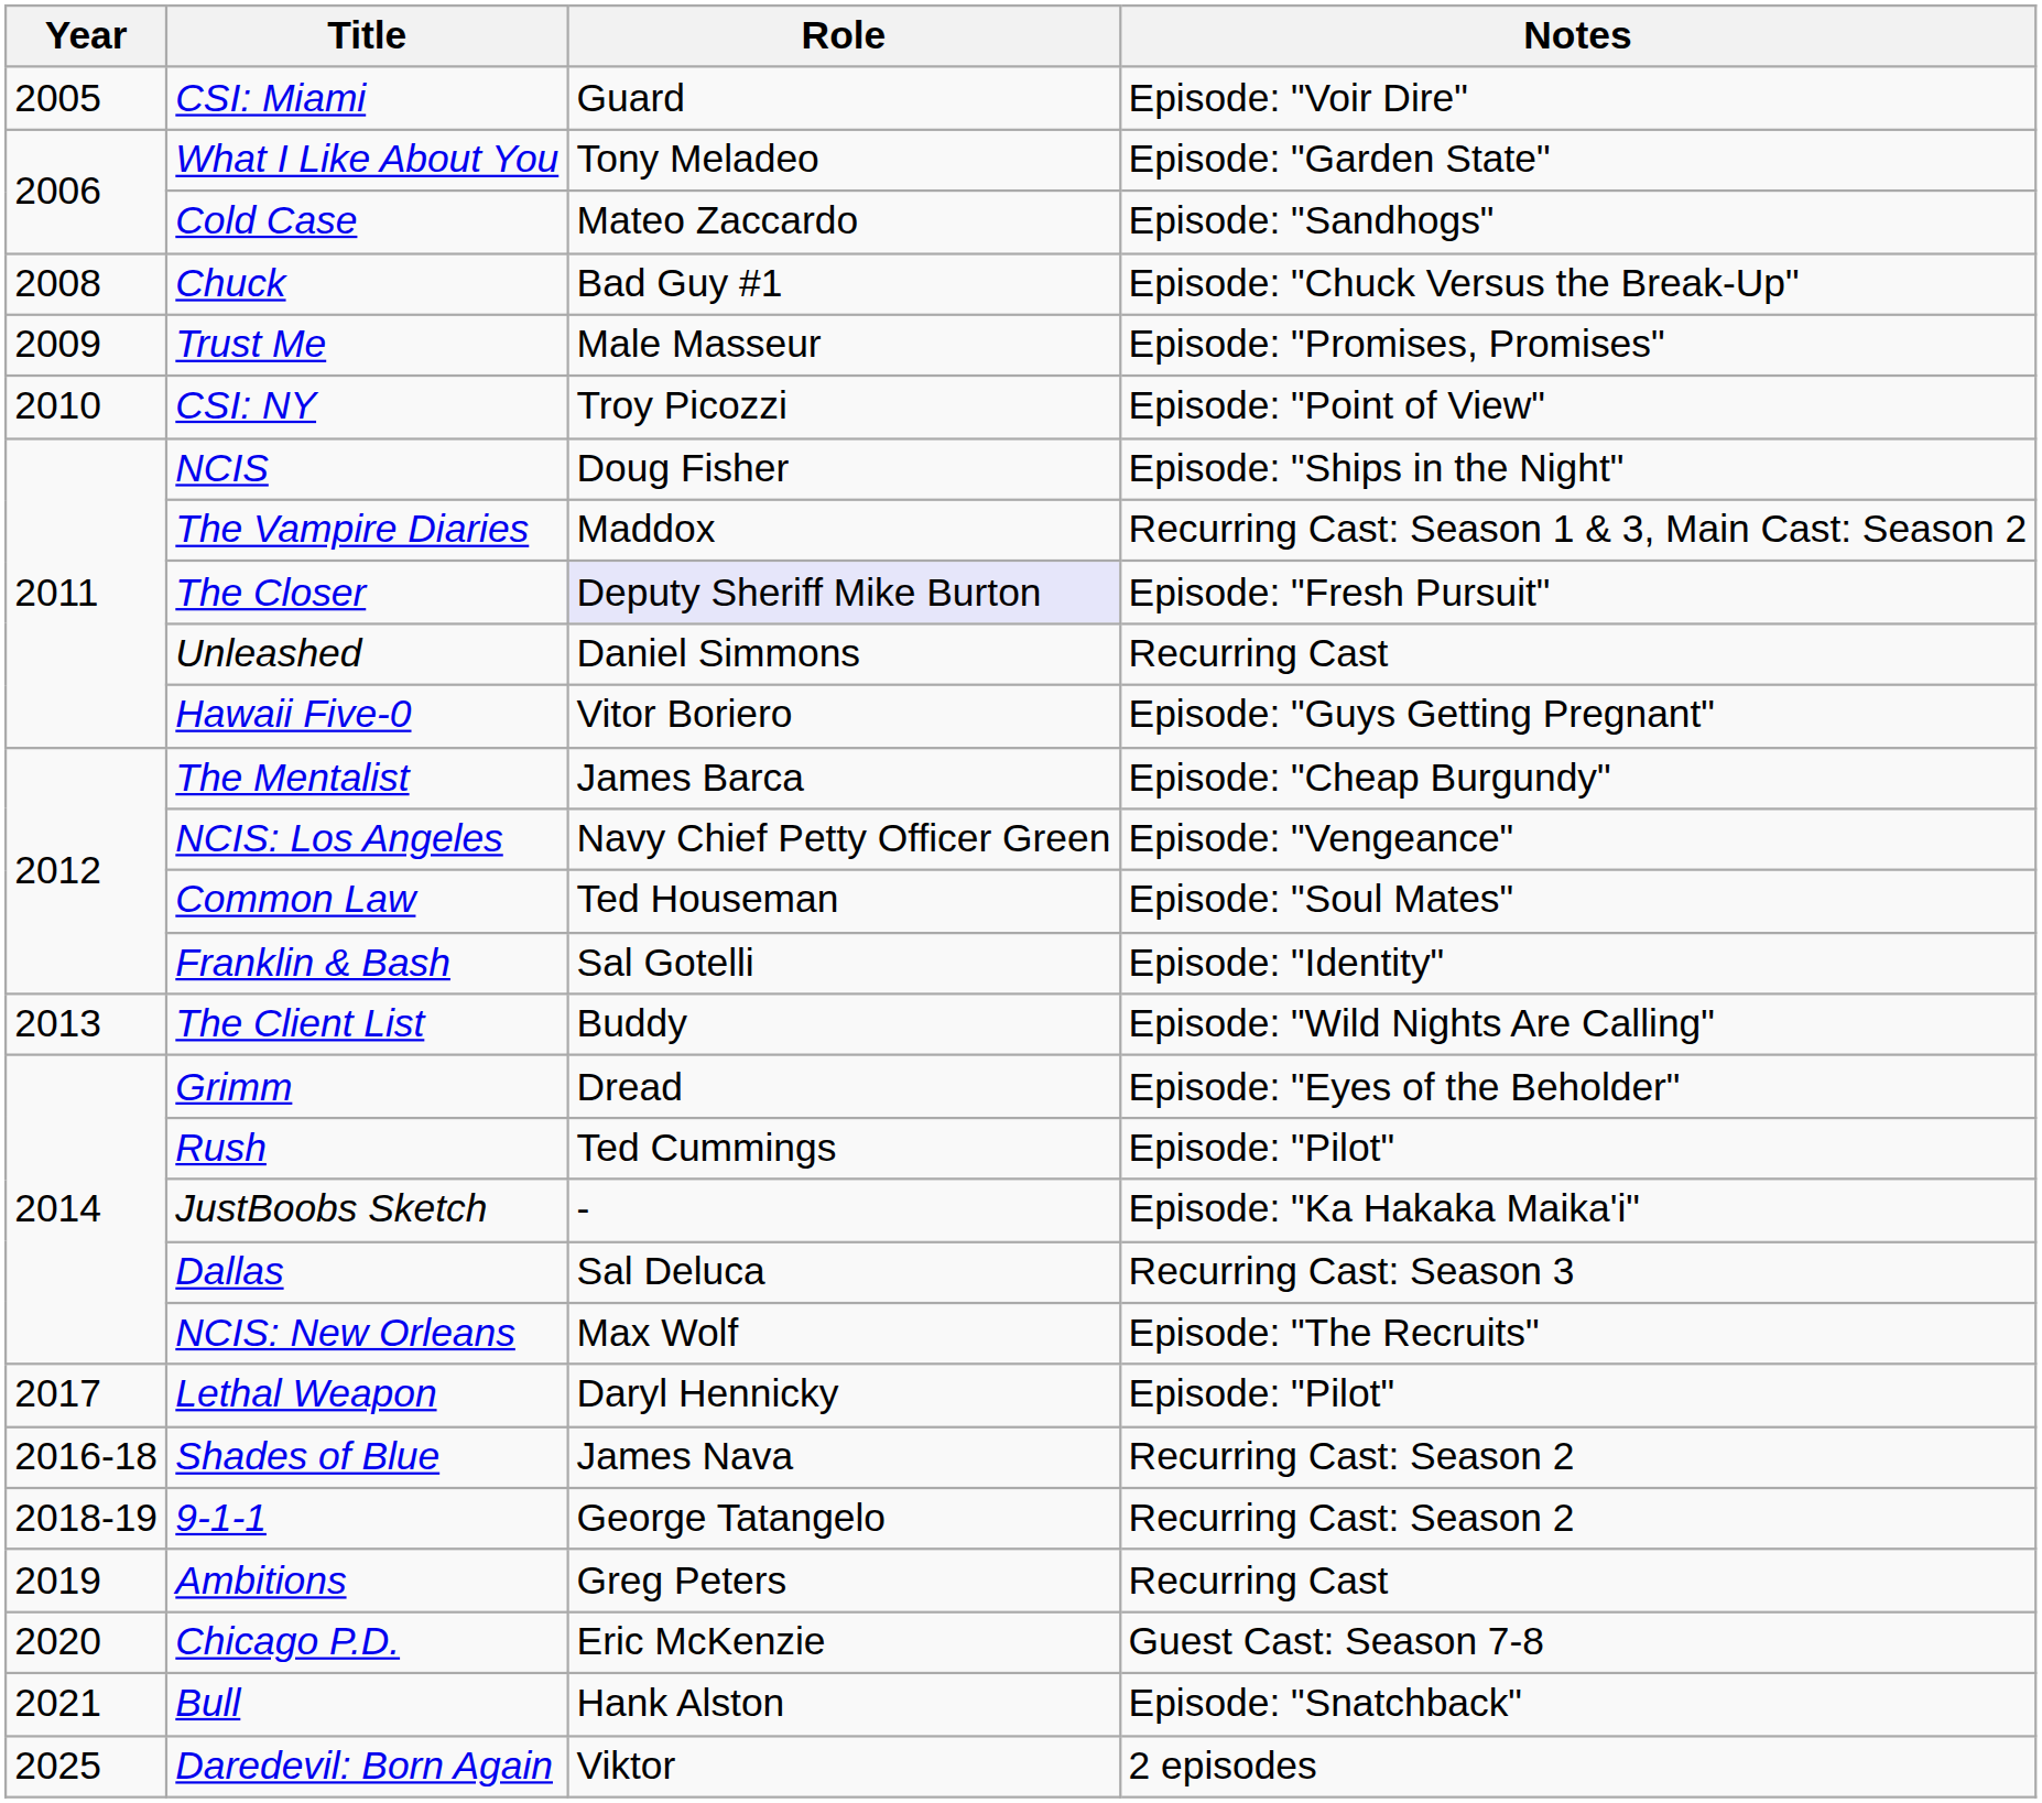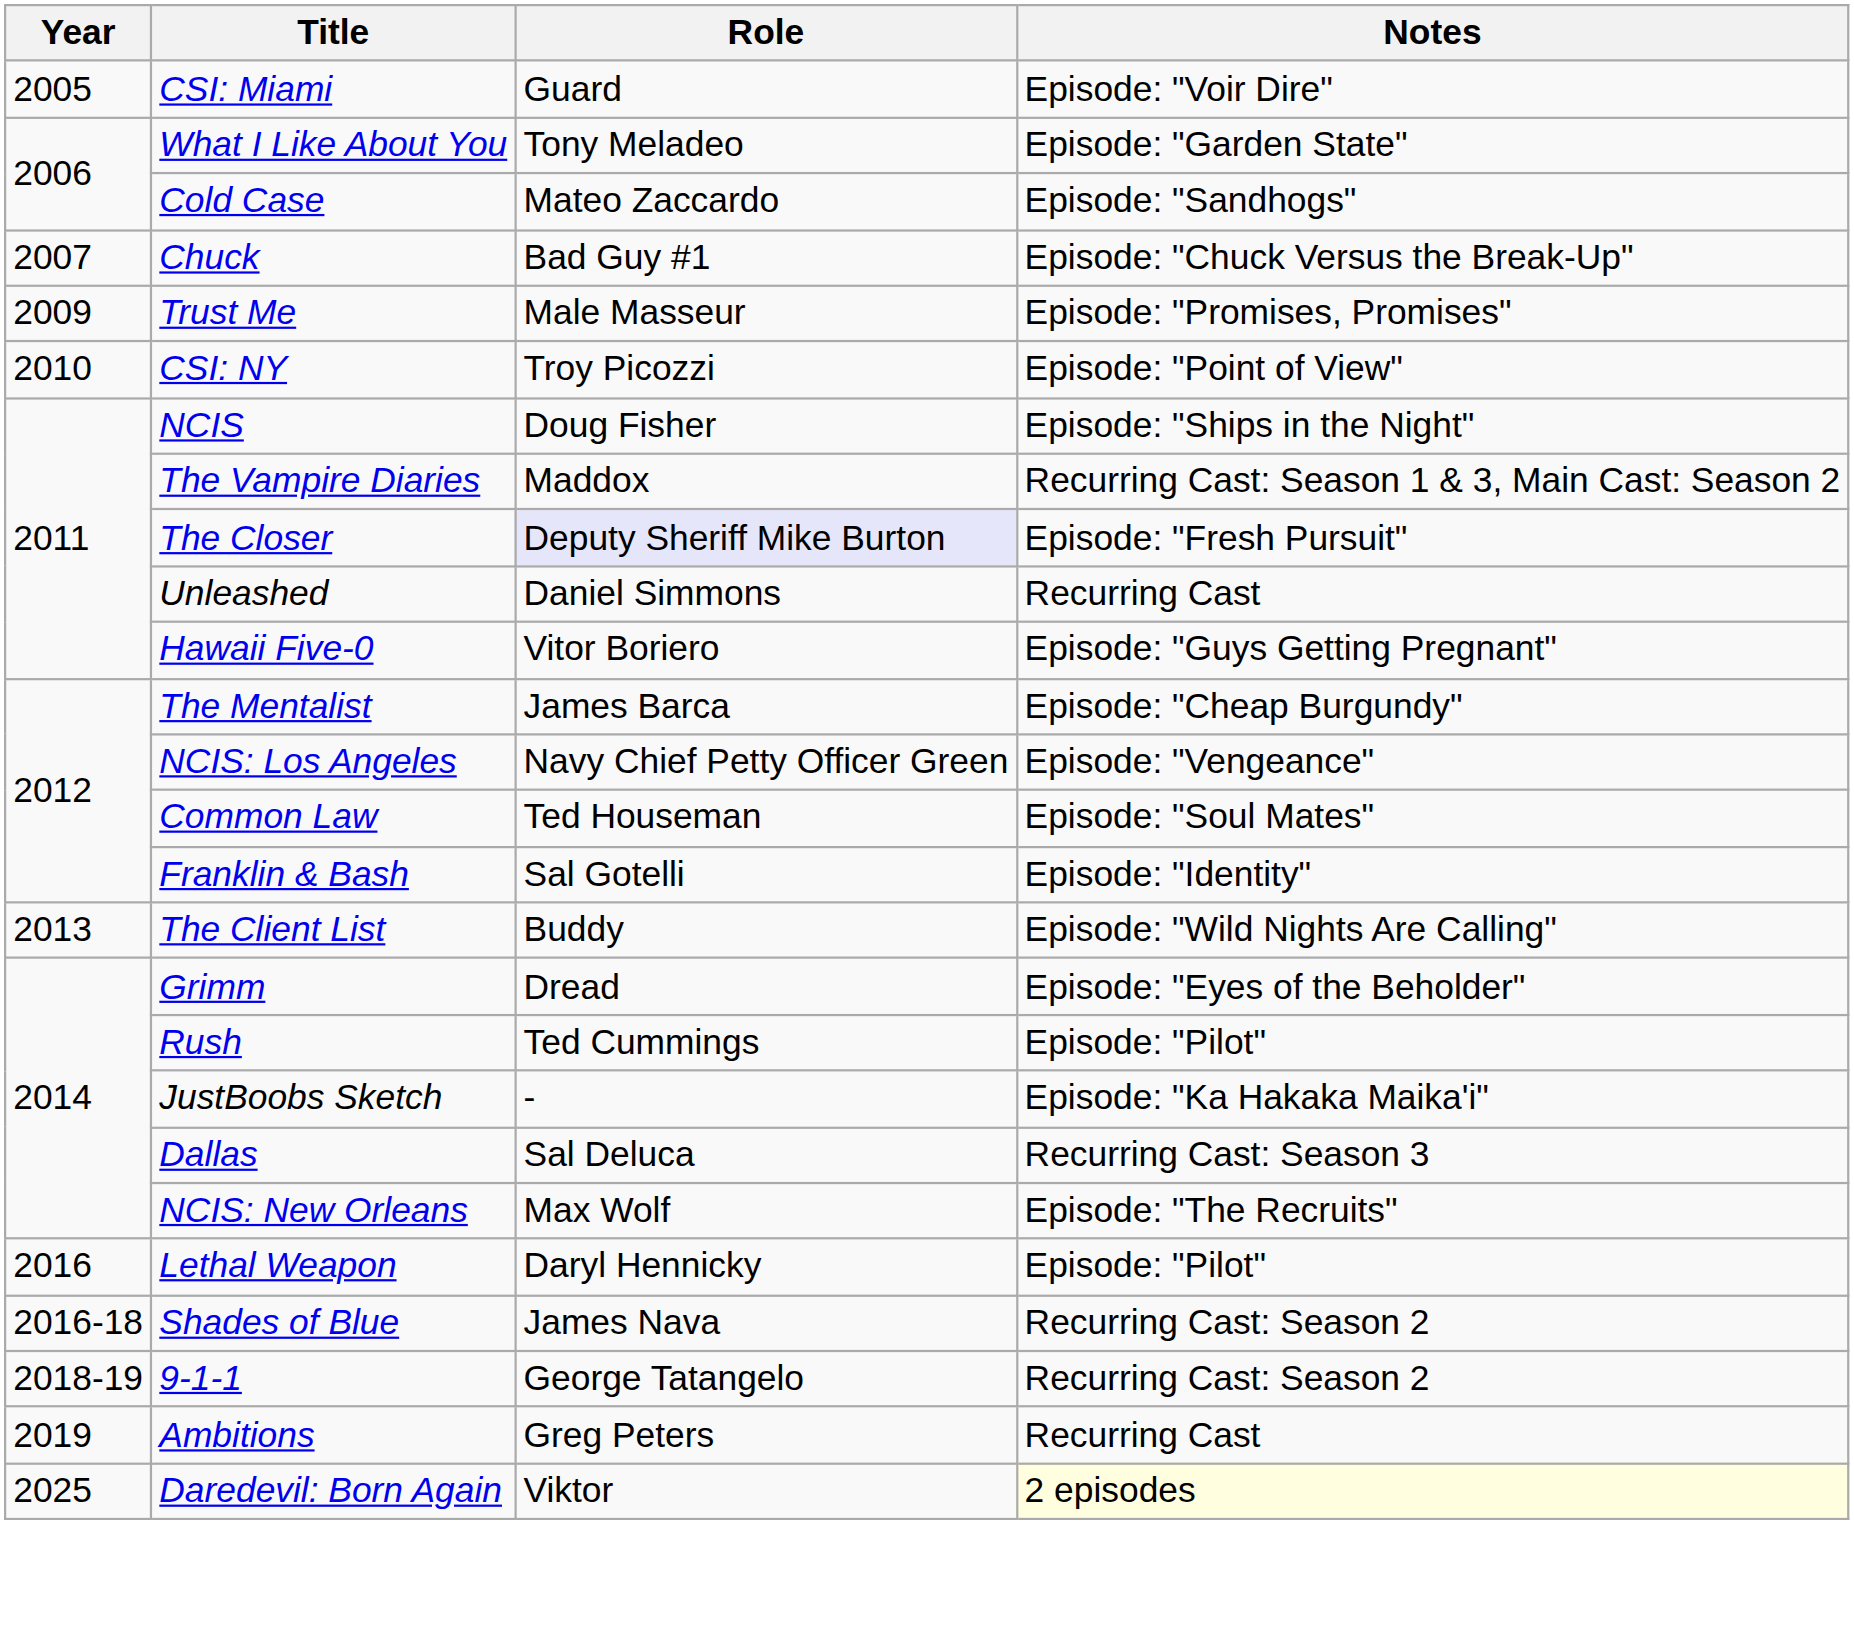 <table class="wikitable sortable">
 <tr>
 <th>Year</th>
 <th>Title</th>
 <th>Role</th>
 <th>Notes</th>
 </tr>
 <tr>
 <td>2005</td>
 <td><em><a href='#'>CSI: Miami</a></em></td>
 <td>Guard</td>
 <td>Episode: "Voir Dire"</td>
 </tr>
 <tr>
 <td rowspan="2">2006</td>
 <td><em><a href='#'>What I Like About You</a></em></td>
 <td>Tony Meladeo</td>
 <td>Episode: "Garden State"</td>
 </tr>
 <tr>
 <td><em><a href='#'>Cold Case</a></em></td>
 <td>Mateo Zaccardo</td>
 <td>Episode: "Sandhogs"</td>
 </tr>
 <tr>
-<td>2008</td>
+<td>2007</td>
 <td><em><a href='#'>Chuck</a></em></td>
 <td>Bad Guy #1</td>
 <td>Episode: "Chuck Versus the Break-Up"</td>
 </tr>
 <tr>
 <td>2009</td>
 <td><em><a href='#'>Trust Me</a></em></td>
 <td>Male Masseur</td>
 <td>Episode: "Promises, Promises"</td>
 </tr>
 <tr>
 <td>2010</td>
 <td><em><a href='#'>CSI: NY</a></em></td>
 <td>Troy Picozzi</td>
 <td>Episode: "Point of View"</td>
 </tr>
 <tr>
 <td rowspan="5">2011</td>
 <td><em><a href='#'>NCIS</a></em></td>
 <td>Doug Fisher</td>
 <td>Episode: "Ships in the Night"</td>
 </tr>
 <tr>
 <td><em><a href='#'>The Vampire Diaries</a></em></td>
 <td>Maddox</td>
 <td>Recurring Cast: Season 1 & 3, Main Cast: Season 2</td>
 </tr>
 <tr>
 <td><em><a href='#'>The Closer</a></em></td>
 <td style="background: lavender;">Deputy Sheriff Mike Burton</td>
 <td>Episode: "Fresh Pursuit"</td>
 </tr>
 <tr>
 <td><em>Unleashed</em></td>
 <td>Daniel Simmons</td>
 <td>Recurring Cast</td>
 </tr>
 <tr>
 <td><em><a href='#'>Hawaii Five-0</a></em></td>
 <td>Vitor Boriero</td>
 <td>Episode: "Guys Getting Pregnant"</td>
 </tr>
 <tr>
 <td rowspan="4">2012</td>
 <td><em><a href='#'>The Mentalist</a></em></td>
 <td>James Barca</td>
 <td>Episode: "Cheap Burgundy"</td>
 </tr>
 <tr>
 <td><em><a href='#'>NCIS: Los Angeles</a></em></td>
 <td>Navy Chief Petty Officer Green</td>
 <td>Episode: "Vengeance"</td>
 </tr>
 <tr>
 <td><em><a href='#'>Common Law</a></em></td>
 <td>Ted Houseman</td>
 <td>Episode: "Soul Mates"</td>
 </tr>
 <tr>
 <td><em><a href='#'>Franklin & Bash</a></em></td>
 <td>Sal Gotelli</td>
 <td>Episode: "Identity"</td>
 </tr>
 <tr>
 <td>2013</td>
 <td><em><a href='#'>The Client List</a></em></td>
 <td>Buddy</td>
 <td>Episode: "Wild Nights Are Calling"</td>
 </tr>
 <tr>
 <td rowspan="5">2014</td>
 <td><em><a href='#'>Grimm</a></em></td>
 <td>Dread</td>
 <td>Episode: "Eyes of the Beholder"</td>
 </tr>
 <tr>
 <td><em><a href='#'>Rush</a></em></td>
 <td>Ted Cummings</td>
 <td>Episode: "Pilot"</td>
 </tr>
 <tr>
 <td><em>JustBoobs Sketch</em></td>
 <td>-</td>
 <td>Episode: "Ka Hakaka Maika'i"</td>
 </tr>
 <tr>
 <td><em><a href='#'>Dallas</a></em></td>
 <td>Sal Deluca</td>
 <td>Recurring Cast: Season 3</td>
 </tr>
 <tr>
 <td><em><a href='#'>NCIS: New Orleans</a></em></td>
 <td>Max Wolf</td>
 <td>Episode: "The Recruits"</td>
 </tr>
 <tr>
-<td>2017</td>
+<td>2016</td>
 <td><em><a href='#'>Lethal Weapon</a></em></td>
 <td>Daryl Hennicky</td>
 <td>Episode: "Pilot"</td>
 </tr>
 <tr>
 <td>2016-18</td>
 <td><em><a href='#'>Shades of Blue</a></em></td>
 <td>James Nava</td>
 <td>Recurring Cast: Season 2</td>
 </tr>
 <tr>
 <td>2018-19</td>
 <td><em><a href='#'>9-1-1</a></em></td>
 <td>George Tatangelo</td>
 <td>Recurring Cast: Season 2</td>
 </tr>
 <tr>
 <td>2019</td>
 <td><em><a href='#'>Ambitions</a></em></td>
 <td>Greg Peters</td>
 <td>Recurring Cast</td>
 </tr>
 <tr>
-<td>2020</td>
-<td><em><a href='#'>Chicago P.D.</a></em></td>
-<td>Eric McKenzie</td>
-<td>Guest Cast: Season 7-8</td>
-</tr>
-<tr>
-<td>2021</td>
-<td><em><a href='#'>Bull</a></em></td>
-<td>Hank Alston</td>
-<td>Episode: "Snatchback"</td>
-</tr>
-<tr>
 <td>2025</td>
 <td><em><a href='#'>Daredevil: Born Again</a></em></td>
 <td>Viktor</td>
-<td>2 episodes</td>
+<td style="background: lightyellow;">2 episodes</td>
 </tr>
 </table>
